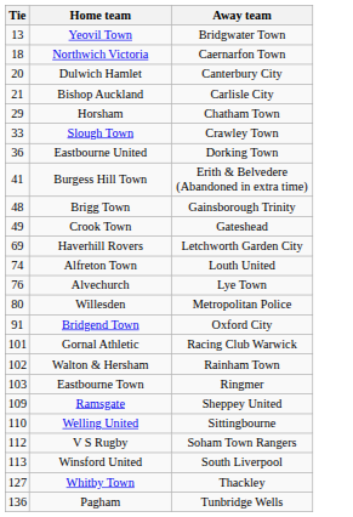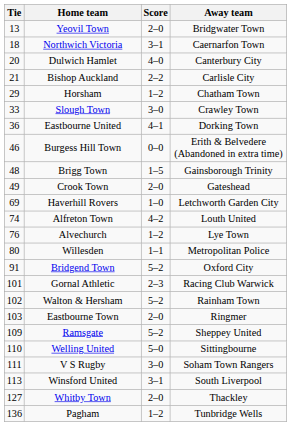 <table class="wikitable" style="text-align:center;">
 <tr>
 <th width=20>Tie</th>
 <th width=175>Home team</th>
+<th width=20>Score</th>
 <th width=175>Away team</th>
 </tr>
 <tr>
 <td>13</td>
 <td><a href='#'>Yeovil Town</a></td>
+<td>2–0</td>
 <td>Bridgwater Town</td>
 </tr>
 <tr>
 <td>18</td>
 <td><a href='#'>Northwich Victoria</a></td>
+<td>3–1</td>
 <td>Caernarfon Town</td>
 </tr>
 <tr>
 <td>20</td>
 <td>Dulwich Hamlet</td>
+<td>4–0</td>
 <td>Canterbury City</td>
 </tr>
 <tr>
 <td>21</td>
 <td>Bishop Auckland</td>
+<td>2–2</td>
 <td>Carlisle City</td>
 </tr>
 <tr>
 <td>29</td>
 <td>Horsham</td>
+<td>1–2</td>
 <td>Chatham Town</td>
 </tr>
 <tr>
 <td>33</td>
 <td><a href='#'>Slough Town</a></td>
+<td>3–0</td>
 <td>Crawley Town</td>
 </tr>
 <tr>
 <td>36</td>
 <td>Eastbourne United</td>
+<td>4–1</td>
 <td>Dorking Town</td>
 </tr>
 <tr>
-<td>41</td>
+<td>46</td>
 <td>Burgess Hill Town</td>
+<td>0–0</td>
 <td>Erith & Belvedere (Abandoned in extra time)</td>
 </tr>
 <tr>
 <td>48</td>
 <td>Brigg Town</td>
+<td>1–5</td>
 <td>Gainsborough Trinity</td>
 </tr>
 <tr>
 <td>49</td>
 <td>Crook Town</td>
+<td>2–0</td>
 <td>Gateshead</td>
 </tr>
 <tr>
 <td>69</td>
 <td>Haverhill Rovers</td>
+<td>1–0</td>
 <td>Letchworth Garden City</td>
 </tr>
 <tr>
 <td>74</td>
 <td>Alfreton Town</td>
+<td>4–2</td>
 <td>Louth United</td>
 </tr>
 <tr>
 <td>76</td>
 <td>Alvechurch</td>
+<td>1–2</td>
 <td>Lye Town</td>
 </tr>
 <tr>
 <td>80</td>
 <td>Willesden</td>
+<td>1–1</td>
 <td>Metropolitan Police</td>
 </tr>
 <tr>
 <td>91</td>
 <td><a href='#'>Bridgend Town</a></td>
+<td>5–2</td>
 <td>Oxford City</td>
 </tr>
 <tr>
 <td>101</td>
 <td>Gornal Athletic</td>
+<td>2–3</td>
 <td>Racing Club Warwick</td>
 </tr>
 <tr>
 <td>102</td>
 <td>Walton & Hersham</td>
+<td>5–2</td>
 <td>Rainham Town</td>
 </tr>
 <tr>
 <td>103</td>
 <td>Eastbourne Town</td>
+<td>2–0</td>
 <td>Ringmer</td>
 </tr>
 <tr>
 <td>109</td>
 <td><a href='#'>Ramsgate</a></td>
+<td>5–2</td>
 <td>Sheppey United</td>
 </tr>
 <tr>
 <td>110</td>
 <td><a href='#'>Welling United</a></td>
+<td>5–0</td>
 <td>Sittingbourne</td>
 </tr>
 <tr>
-<td>112</td>
+<td>111</td>
 <td>V S Rugby</td>
+<td>3–0</td>
 <td>Soham Town Rangers</td>
 </tr>
 <tr>
 <td>113</td>
 <td>Winsford United</td>
+<td>3–1</td>
 <td>South Liverpool</td>
 </tr>
 <tr>
 <td>127</td>
 <td><a href='#'>Whitby Town</a></td>
+<td>2–0</td>
 <td>Thackley</td>
 </tr>
 <tr>
 <td>136</td>
 <td>Pagham</td>
+<td>1–2</td>
 <td>Tunbridge Wells</td>
 </tr>
 </table>
